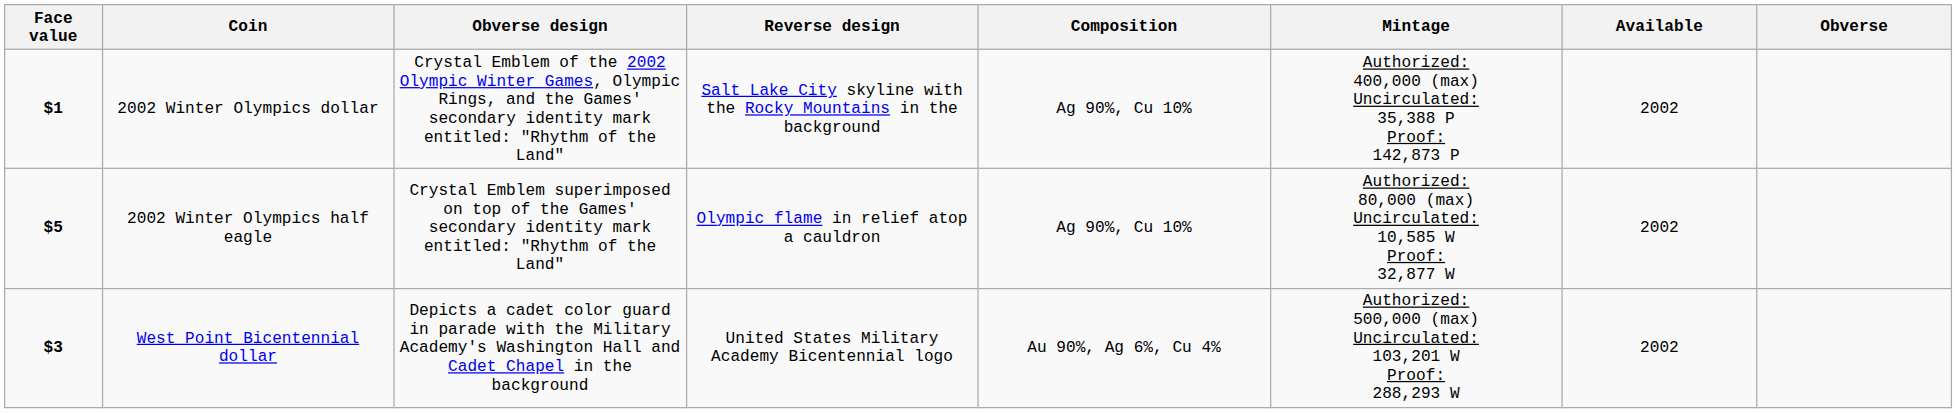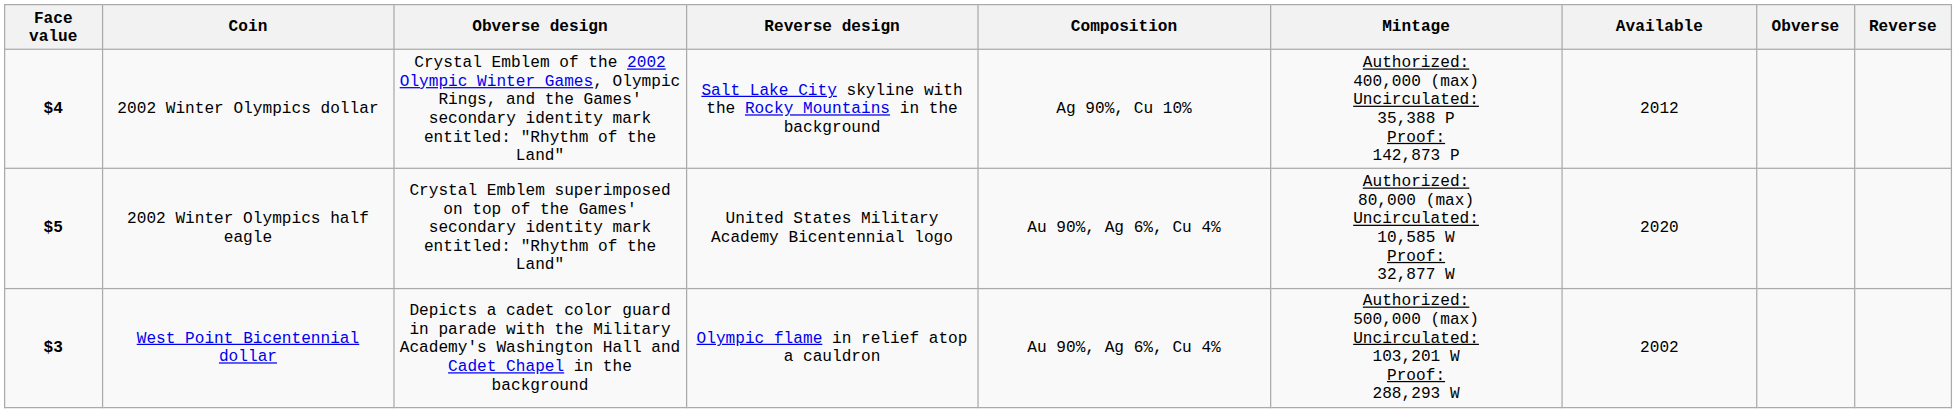 <table class="wikitable">
 <tr>
 <th width="5%">Face value</th>
 <th width="15%">Coin</th>
 <th width="15%">Obverse design</th>
 <th width="15%">Reverse design</th>
 <th width="15%">Composition</th>
 <th width="15%">Mintage</th>
 <th width="10%">Available</th>
 <th>Obverse</th>
+<th>Reverse</th>
 </tr>
 <tr>
-<td align="center"><strong>$1</strong></td>
+<td align="center"><strong>$4</strong></td>
 <td align="center">2002 Winter Olympics dollar</td>
 <td align="center">Crystal Emblem of the <a href='#'>2002 Olympic Winter Games</a>, Olympic Rings, and the Games' secondary identity mark entitled: "Rhythm of the Land"</td>
 <td align="center"><a href='#'>Salt Lake City</a> skyline with the <a href='#'>Rocky Mountains</a> in the background</td>
 <td align="center">Ag 90%, Cu 10%</td>
 <td align="center"><u>Authorized:</u><br>400,000 (max)<br><u>Uncirculated:</u><br>35,388 P<br><u>Proof:</u><br>142,873 P</td>
-<td align="center">2002</td>
+<td align="center">2012</td>
+<td></td>
 <td></td>
 </tr>
 <tr>
 <td align="center"><strong>$5</strong></td>
 <td align="center">2002 Winter Olympics half eagle</td>
 <td align="center">Crystal Emblem superimposed on top of the Games' secondary identity mark entitled: "Rhythm of the Land"</td>
-<td align="center"><a href='#'>Olympic flame</a> in relief atop a cauldron</td>
-<td align="center">Ag 90%, Cu 10%</td>
+<td align="center">United States Military Academy Bicentennial logo</td>
+<td align="center">Au 90%, Ag 6%, Cu 4%</td>
 <td align="center"><u>Authorized:</u><br>80,000 (max)<br><u>Uncirculated:</u><br>10,585 W<br><u>Proof:</u><br>32,877 W</td>
-<td align="center">2002</td>
+<td align="center">2020</td>
+<td></td>
 <td></td>
 </tr>
 <tr>
 <td align="center"><strong>$3</strong></td>
 <td align="center"><a href='#'>West Point Bicentennial dollar</a></td>
 <td align="center">Depicts a cadet color guard in parade with the Military Academy's Washington Hall and <a href='#'>Cadet Chapel</a> in the background</td>
-<td align="center">United States Military Academy Bicentennial logo</td>
+<td align="center"><a href='#'>Olympic flame</a> in relief atop a cauldron</td>
 <td align="center">Au 90%, Ag 6%, Cu 4%</td>
 <td align="center"><u>Authorized:</u><br>500,000 (max)<br><u>Uncirculated:</u><br>103,201 W<br><u>Proof:</u><br>288,293 W</td>
 <td align="center">2002</td>
 <td></td>
+<td></td>
 </tr>
 </table>
